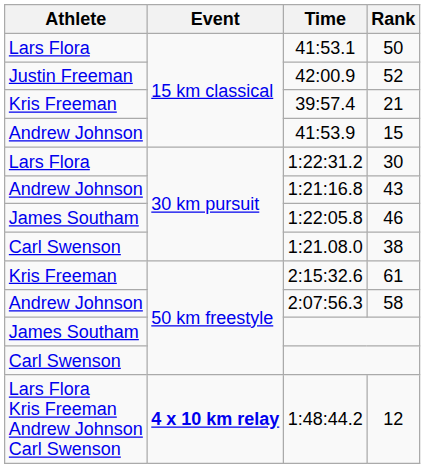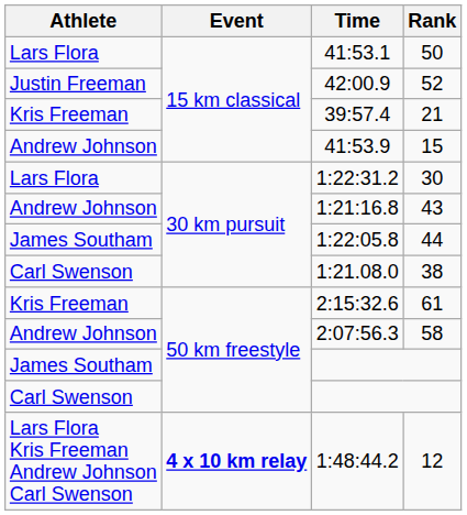 <table class=wikitable style=font-size:90%;text-align:center>
 <tr>
 <th>Athlete</th>
 <th>Event</th>
 <th>Time</th>
 <th>Rank</th>
 </tr>
 <tr>
 <td align=left><a href='#'>Lars Flora</a></td>
 <td align=left rowspan=4><a href='#'>15 km classical</a></td>
 <td>41:53.1</td>
 <td>50</td>
 </tr>
 <tr>
 <td align=left><a href='#'>Justin Freeman</a></td>
 <td>42:00.9</td>
 <td>52</td>
 </tr>
 <tr>
 <td align=left><a href='#'>Kris Freeman</a></td>
 <td>39:57.4</td>
 <td>21</td>
 </tr>
 <tr>
 <td align=left><a href='#'>Andrew Johnson</a></td>
 <td>41:53.9</td>
 <td>15</td>
 </tr>
 <tr>
 <td align=left><a href='#'>Lars Flora</a></td>
 <td align=left rowspan=4><a href='#'>30 km pursuit</a></td>
 <td>1:22:31.2</td>
 <td>30</td>
 </tr>
 <tr>
 <td align=left><a href='#'>Andrew Johnson</a></td>
 <td>1:21:16.8</td>
 <td>43</td>
 </tr>
 <tr>
 <td align=left><a href='#'>James Southam</a></td>
 <td>1:22:05.8</td>
-<td>46</td>
+<td>44</td>
 </tr>
 <tr>
 <td align=left><a href='#'>Carl Swenson</a></td>
 <td>1:21.08.0</td>
 <td>38</td>
 </tr>
 <tr>
 <td align=left><a href='#'>Kris Freeman</a></td>
 <td align=left rowspan=4><a href='#'>50 km freestyle</a></td>
 <td>2:15:32.6</td>
 <td>61</td>
 </tr>
 <tr>
 <td align=left><a href='#'>Andrew Johnson</a></td>
 <td>2:07:56.3</td>
 <td>58</td>
 </tr>
 <tr>
 <td align=left><a href='#'>James Southam</a></td>
 <td colspan=2></td>
 </tr>
 <tr>
 <td align=left><a href='#'>Carl Swenson</a></td>
 <td colspan=2></td>
 </tr>
 <tr>
 <td align=left><a href='#'>Lars Flora</a><br><a href='#'>Kris Freeman</a><br><a href='#'>Andrew Johnson</a><br><a href='#'>Carl Swenson</a></td>
 <td align=left><strong><a href='#'>4 x 10 km relay</a></strong></td>
 <td>1:48:44.2</td>
 <td>12</td>
 </tr>
 </table>
